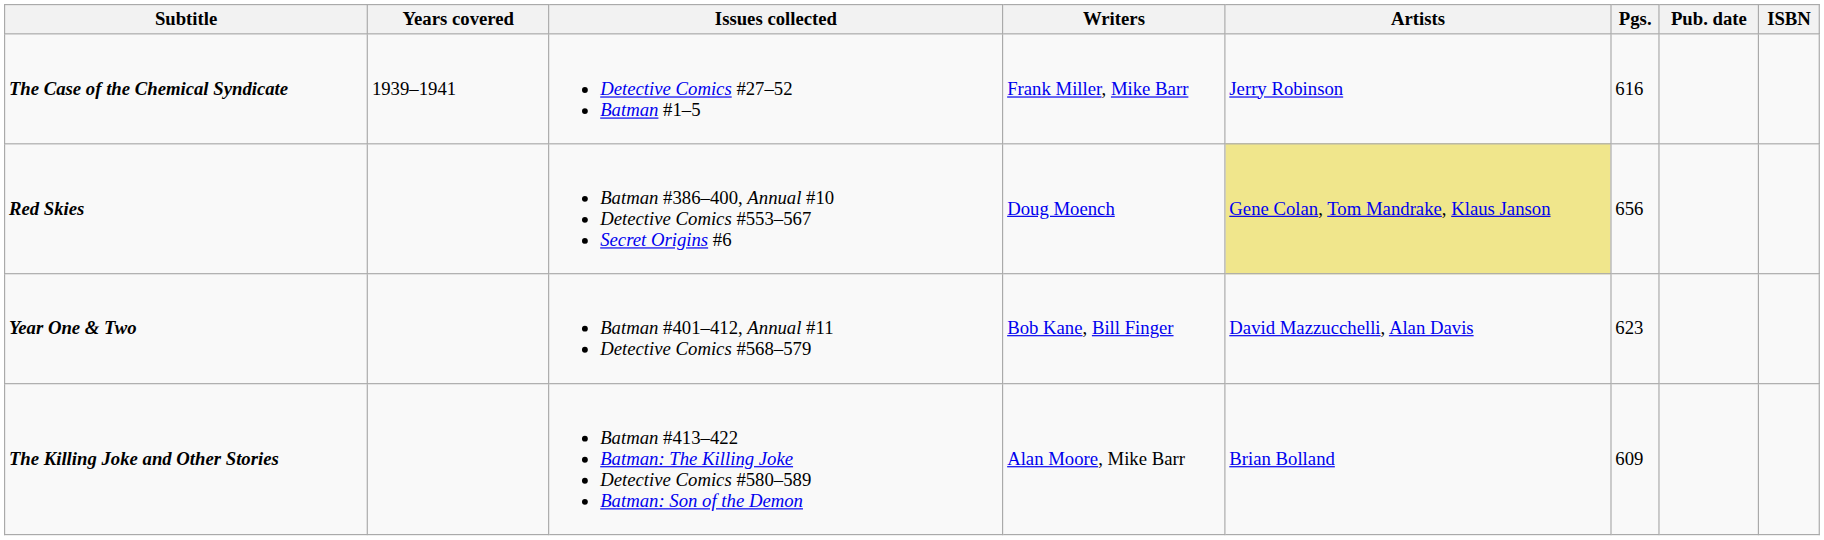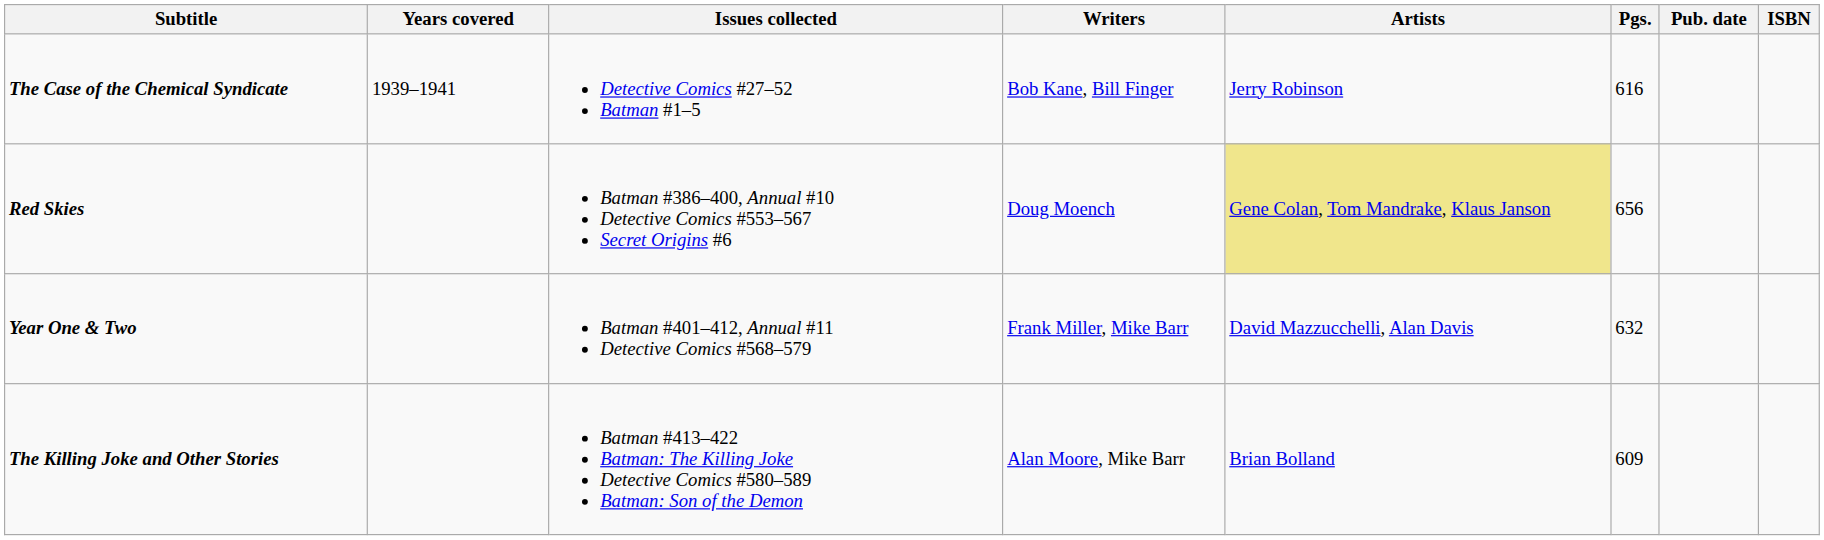 <table class="wikitable sortable" width=98%>
 <tr>
 <th class="unsortable" width="20%">Subtitle</th>
 <th width="10%">Years covered</th>
 <th width="25%">Issues collected</th>
 <th class="unsortable">Writers</th>
 <th class="unsortable">Artists</th>
 <th>Pgs.</th>
 <th>Pub. date</th>
 <th class="unsortable">ISBN</th>
 </tr>
 <tr>
 <td><strong><em>The Case of the Chemical Syndicate</em></strong></td>
 <td>1939–1941</td>
 <td><br><ul><li><em><a href='#'>Detective Comics</a></em> #27–52</li><li><em><a href='#'>Batman</a></em> #1–5</li></ul></td>
-<td><a href='#'>Frank Miller</a>, <a href='#'>Mike Barr</a></td>
+<td><a href='#'>Bob Kane</a>, <a href='#'>Bill Finger</a></td>
 <td><a href='#'>Jerry Robinson</a></td>
 <td>616</td>
 <td></td>
 <td></td>
 </tr>
 <tr>
 <td><strong><em>Red Skies</em></strong></td>
 <td></td>
 <td><br><ul><li><em>Batman</em> #386–400, <em>Annual</em> #10</li><li><em>Detective Comics</em> #553–567</li><li><em><a href='#'>Secret Origins</a></em> #6</li></ul></td>
 <td><a href='#'>Doug Moench</a></td>
 <td style="background: khaki;"><a href='#'>Gene Colan</a>, <a href='#'>Tom Mandrake</a>, <a href='#'>Klaus Janson</a></td>
 <td>656</td>
 <td></td>
 <td></td>
 </tr>
 <tr>
 <td><strong><em>Year One & Two</em></strong></td>
 <td></td>
 <td><br><ul><li><em>Batman</em> #401–412, <em>Annual</em> #11</li><li><em>Detective Comics</em> #568–579</li></ul></td>
-<td><a href='#'>Bob Kane</a>, <a href='#'>Bill Finger</a></td>
+<td><a href='#'>Frank Miller</a>, <a href='#'>Mike Barr</a></td>
 <td><a href='#'>David Mazzucchelli</a>, <a href='#'>Alan Davis</a></td>
-<td>623</td>
+<td>632</td>
 <td></td>
 <td></td>
 </tr>
 <tr>
 <td><strong><em>The Killing Joke and Other Stories</em></strong></td>
 <td></td>
 <td><br><ul><li><em>Batman</em> #413–422</li><li><em><a href='#'>Batman: The Killing Joke</a></em></li><li><em>Detective Comics</em> #580–589</li><li><em><a href='#'>Batman: Son of the Demon</a></em></li></ul></td>
 <td><a href='#'>Alan Moore</a>, Mike Barr</td>
 <td><a href='#'>Brian Bolland</a></td>
 <td>609</td>
 <td></td>
 <td></td>
 </tr>
 </table>
